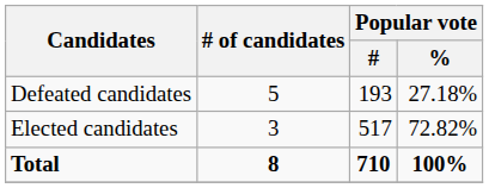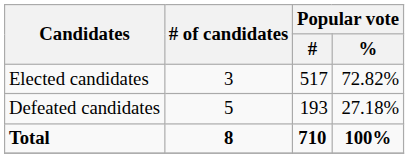 <table class="wikitable">
 <tr>
 <th rowspan="2">Candidates</th>
 <th rowspan="2"># of candidates</th>
 <th colspan="2">Popular vote</th>
 </tr>
 <tr>
 <th>#</th>
 <th>%</th>
 </tr>
 <tr>
+<td>Elected candidates</td>
+<td align="center">3</td>
+<td align="right">517</td>
+<td align="right">72.82%</td>
+</tr>
+<tr>
 <td>Defeated candidates</td>
 <td align="center">5</td>
 <td align="right">193</td>
 <td align="right">27.18%</td>
-</tr>
-<tr>
-<td>Elected candidates</td>
-<td align="center">3</td>
-<td align="right">517</td>
-<td align="right">72.82%</td>
 </tr>
 <tr>
 <td><strong>Total</strong></td>
 <td align="center"><strong>8</strong></td>
 <td align="center"><strong>710</strong></td>
 <td align="center"><strong>100%</strong></td>
 </tr>
 <tr>
 </tr>
 </table>
